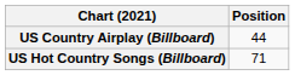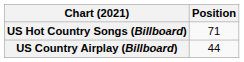 <table class="wikitable sortable plainrowheaders" style="text-align:center">
 <tr>
 <th>Chart (2021)</th>
 <th>Position</th>
 </tr>
 <tr>
+<th scope="row">US Hot Country Songs (<em>Billboard</em>)</th>
+<td>71</td>
+</tr>
+<tr>
 <th scope="row">US Country Airplay (<em>Billboard</em>)</th>
 <td>44</td>
 </tr>
-<tr>
-<th scope="row">US Hot Country Songs (<em>Billboard</em>)</th>
-<td>71</td>
-</tr>
 </table>
